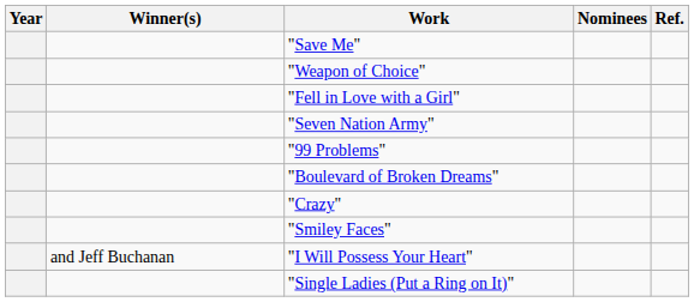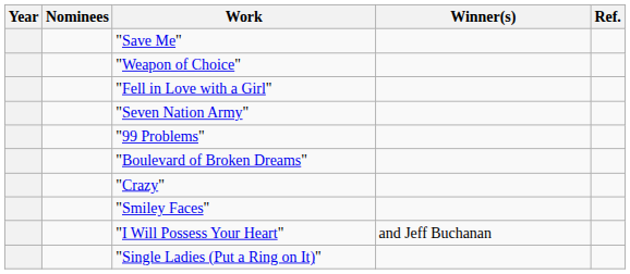 <table class="wikitable sortable">
 <tr>
 <th scope="col" style="width:5px;">Year</th>
+<th scope="col" class="unsortable">Nominees</th>
+<th scope="col" style="width:270px;">Work</th>
 <th scope="col" style="width:220px;">Winner(s)</th>
-<th scope="col" style="width:270px;">Work</th>
-<th scope="col" class="unsortable">Nominees</th>
 <th scope="col" class="unsortable">Ref.</th>
 </tr>
 <tr>
 <th scope="row"></th>
 <td></td>
 <td>"<a href='#'>Save Me</a>" </td>
 <td></td>
 <td align="center"></td>
 </tr>
 <tr>
 <th scope="row"></th>
 <td></td>
 <td>"<a href='#'>Weapon of Choice</a>" </td>
 <td></td>
 <td align="center"></td>
 </tr>
 <tr>
 <th scope="row"></th>
 <td></td>
 <td>"<a href='#'>Fell in Love with a Girl</a>" </td>
 <td></td>
 <td align="center"></td>
 </tr>
 <tr>
 <th scope="row"></th>
 <td></td>
 <td>"<a href='#'>Seven Nation Army</a>" </td>
 <td></td>
 <td align="center"></td>
 </tr>
 <tr>
 <th scope="row"></th>
 <td></td>
 <td>"<a href='#'>99 Problems</a>" </td>
 <td></td>
 <td align="center"></td>
 </tr>
 <tr>
 <th scope="row"></th>
 <td></td>
 <td>"<a href='#'>Boulevard of Broken Dreams</a>" </td>
 <td></td>
 <td align="center"></td>
 </tr>
 <tr>
 <th scope="row"></th>
 <td></td>
 <td>"<a href='#'>Crazy</a>" </td>
 <td></td>
 <td align="center"></td>
 </tr>
 <tr>
 <th scope="row"></th>
 <td></td>
 <td>"<a href='#'>Smiley Faces</a>" </td>
 <td></td>
 <td align="center"></td>
 </tr>
 <tr>
 <th scope="row"></th>
+<td></td>
+<td>"<a href='#'>I Will Possess Your Heart</a>" </td>
 <td> and Jeff Buchanan</td>
-<td>"<a href='#'>I Will Possess Your Heart</a>" </td>
-<td></td>
 <td align="center"></td>
 </tr>
 <tr>
 <th scope="row"></th>
 <td></td>
 <td>"<a href='#'>Single Ladies (Put a Ring on It)</a>" </td>
 <td></td>
 <td align="center"></td>
 </tr>
 </table>
